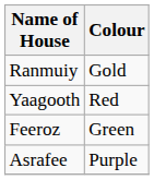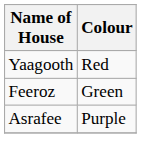 <table class="wikitable" border="1">
 <tr>
 <th>Name of <br>House</th>
 <th>Colour</th>
-</tr>
-<tr>
-<td>Ranmuiy</td>
-<td> Gold</td>
 </tr>
 <tr>
 <td>Yaagooth</td>
 <td> Red</td>
 </tr>
 <tr>
 <td>Feeroz</td>
 <td> Green</td>
 </tr>
 <tr>
 <td>Asrafee</td>
 <td> Purple</td>
 </tr>
 <tr>
 </tr>
 </table>
